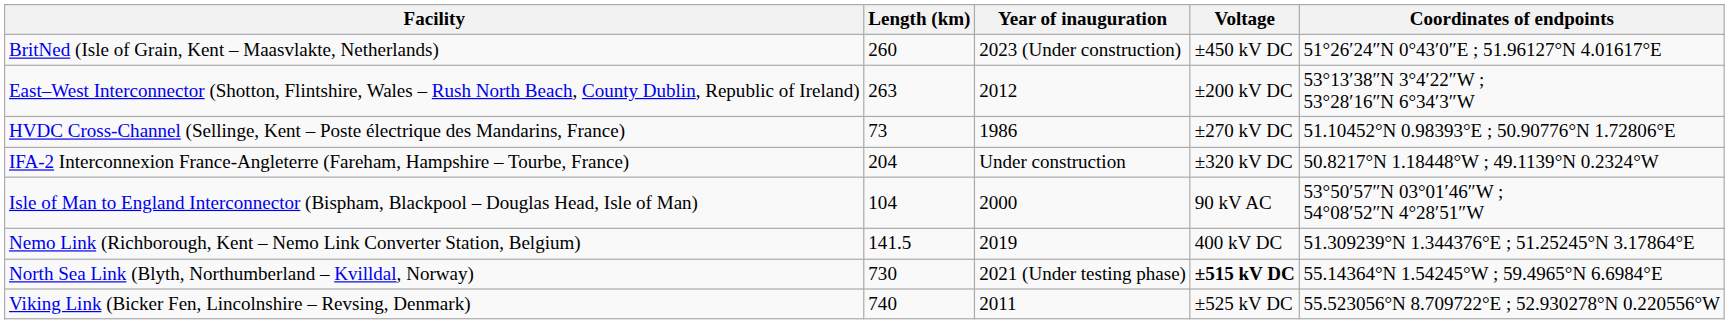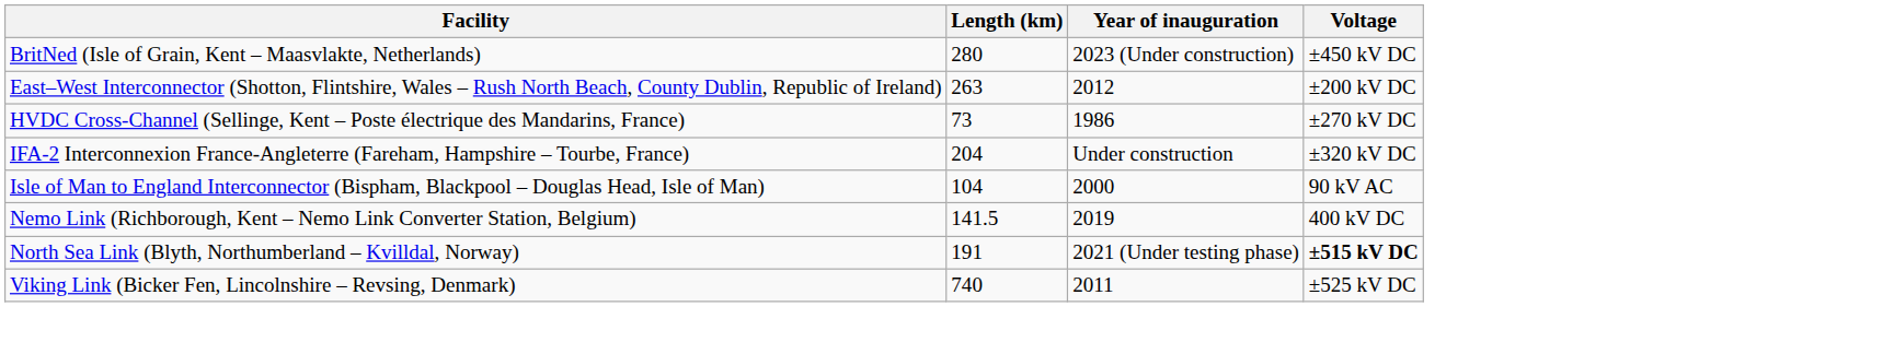 <table class="wikitable sortable">
 <tr>
 <th>Facility</th>
 <th>Length (km)</th>
 <th>Year of inauguration</th>
 <th>Voltage</th>
-<th>Coordinates of endpoints</th>
 </tr>
 <tr>
 <td><a href='#'>BritNed</a> (Isle  of Grain, Kent – Maasvlakte, Netherlands)</td>
-<td>260</td>
+<td>280</td>
 <td>2023 (Under construction)</td>
 <td>±450 kV DC</td>
-<td>51°26′24″N 0°43′0″E ; 51.96127°N 4.01617°E</td>
 </tr>
 <tr>
 <td><a href='#'>East–West Interconnector</a> (Shotton, Flintshire, Wales – <a href='#'>Rush North Beach</a>, <a href='#'>County Dublin</a>, Republic of Ireland)</td>
 <td>263</td>
 <td>2012</td>
 <td>±200 kV DC</td>
-<td>53°13′38″N 3°4′22″W ;<br>53°28′16″N 6°34′3″W</td>
 </tr>
 <tr>
 <td><a href='#'>HVDC Cross-Channel</a> (Sellinge, Kent –  Poste électrique des Mandarins, France)</td>
 <td>73</td>
 <td>1986</td>
 <td>±270 kV DC</td>
-<td>51.10452°N 0.98393°E ; 50.90776°N 1.72806°E</td>
 </tr>
 <tr>
 <td><a href='#'>IFA-2</a> Interconnexion France-Angleterre (Fareham, Hampshire – Tourbe, France)</td>
 <td>204</td>
 <td>Under construction</td>
 <td>±320 kV DC</td>
-<td>50.8217°N 1.18448°W ; 49.1139°N 0.2324°W</td>
 </tr>
 <tr>
 <td><a href='#'>Isle of Man to England Interconnector</a> (Bispham, Blackpool – Douglas Head, Isle of Man)</td>
 <td>104</td>
 <td>2000</td>
 <td>90 kV AC</td>
-<td>53°50′57″N 03°01′46″W ;<br>54°08′52″N 4°28′51″W</td>
 </tr>
 <tr>
 <td><a href='#'>Nemo Link</a> (Richborough, Kent – Nemo Link Converter Station, Belgium)</td>
 <td>141.5</td>
 <td>2019</td>
 <td>400 kV DC</td>
-<td>51.309239°N 1.344376°E ; 51.25245°N 3.17864°E</td>
 </tr>
 <tr>
 <td><a href='#'>North Sea Link</a> (Blyth, Northumberland – <a href='#'>Kvilldal</a>, Norway)</td>
-<td>730</td>
+<td>191</td>
 <td>2021 (Under testing phase)</td>
 <td><strong>±515 kV DC</strong></td>
-<td>55.14364°N 1.54245°W ; 59.4965°N 6.6984°E</td>
 </tr>
 <tr>
 <td><a href='#'>Viking Link</a> (Bicker Fen, Lincolnshire – Revsing, Denmark)</td>
 <td>740</td>
 <td>2011</td>
 <td>±525 kV DC</td>
-<td>55.523056°N 8.709722°E ; 52.930278°N 0.220556°W</td>
 </tr>
 </table>
